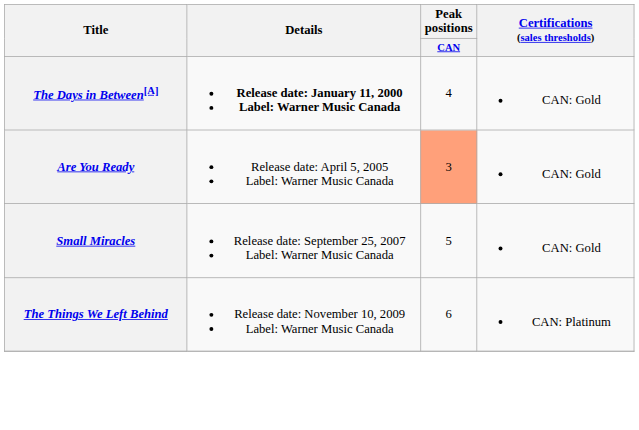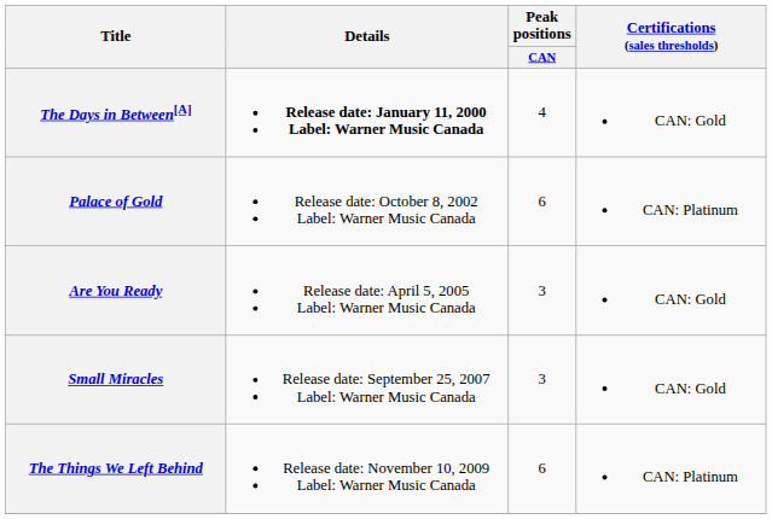 <table class="wikitable plainrowheaders" style="text-align:center;">
 <tr>
 <th rowspan="2" style="width:14em;">Title</th>
 <th rowspan="2" style="width:18em;">Details</th>
 <th colspan="1">Peak positions</th>
 <th rowspan="2" style="width:12em;"><a href='#'>Certifications</a><br><small>(<a href='#'>sales thresholds</a>)</small></th>
 </tr>
 <tr style="font-size:smaller;">
 <th width="65"><a href='#'>CAN</a></th>
 </tr>
 <tr>
 <th scope="row"><em><a href='#'>The Days in Between</a></em><sup><a href='#'><strong>[A]</strong></a></sup></th>
 <td><strong><br><ul><li>Release date: January 11, 2000</li><li>Label: Warner Music Canada</li></ul></strong></td>
 <td>4</td>
 <td><br><ul><li>CAN: Gold</li></ul></td>
 </tr>
 <tr>
+<th scope="row"><em><a href='#'>Palace of Gold</a></em></th>
+<td><br><ul><li>Release date: October 8, 2002</li><li>Label: Warner Music Canada</li></ul></td>
+<td>6</td>
+<td><br><ul><li>CAN: Platinum</li></ul></td>
+</tr>
+<tr>
 <th scope="row"><em><a href='#'>Are You Ready</a></em></th>
 <td><br><ul><li>Release date: April 5, 2005</li><li>Label: Warner Music Canada</li></ul></td>
-<td style="background: lightsalmon;">3</td>
+<td>3</td>
 <td><br><ul><li>CAN: Gold</li></ul></td>
 </tr>
 <tr>
 <th scope="row"><em><a href='#'>Small Miracles</a></em></th>
 <td><br><ul><li>Release date: September 25, 2007</li><li>Label: Warner Music Canada</li></ul></td>
-<td>5</td>
+<td>3</td>
 <td><br><ul><li>CAN: Gold</li></ul></td>
 </tr>
 <tr>
 <th scope="row"><em><a href='#'>The Things We Left Behind</a></em></th>
 <td><br><ul><li>Release date: November 10, 2009</li><li>Label: Warner Music Canada</li></ul></td>
 <td>6</td>
 <td><br><ul><li>CAN: Platinum</li></ul></td>
 </tr>
 <tr>
 </tr>
 </table>
